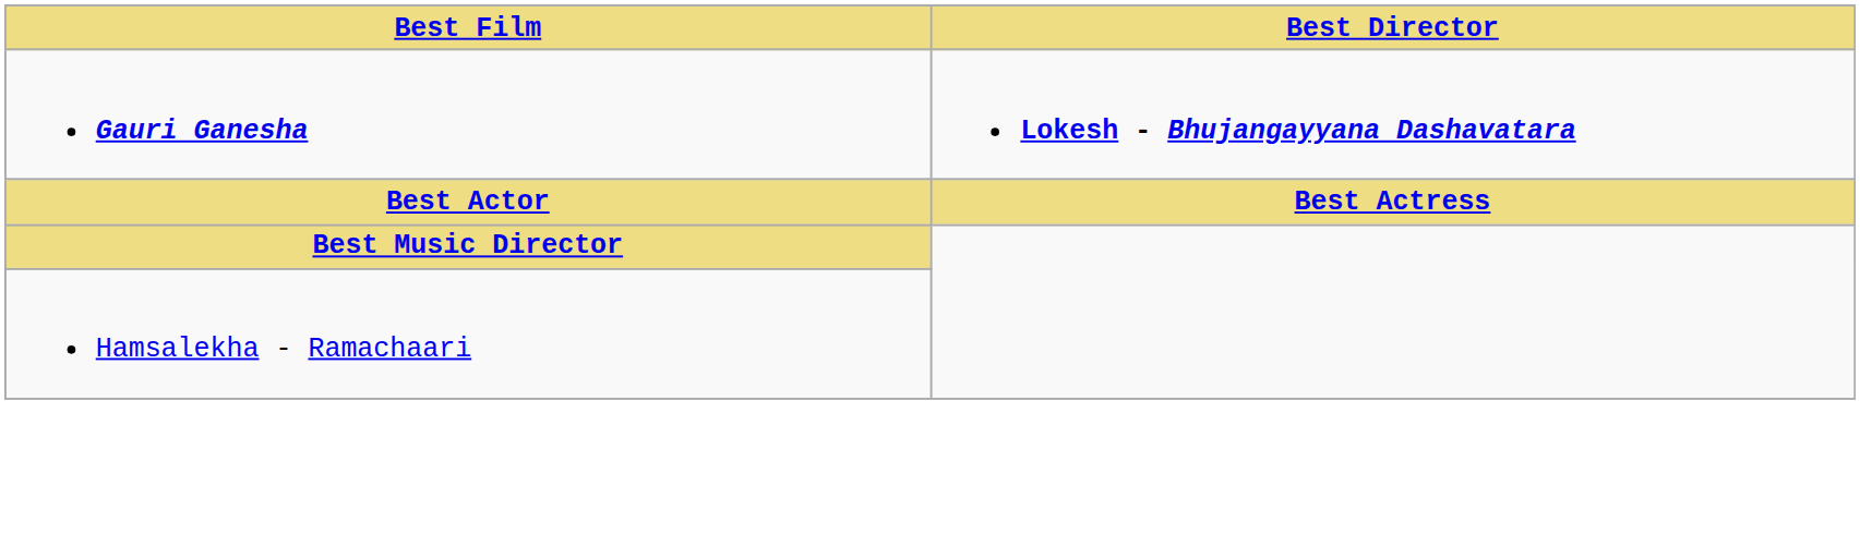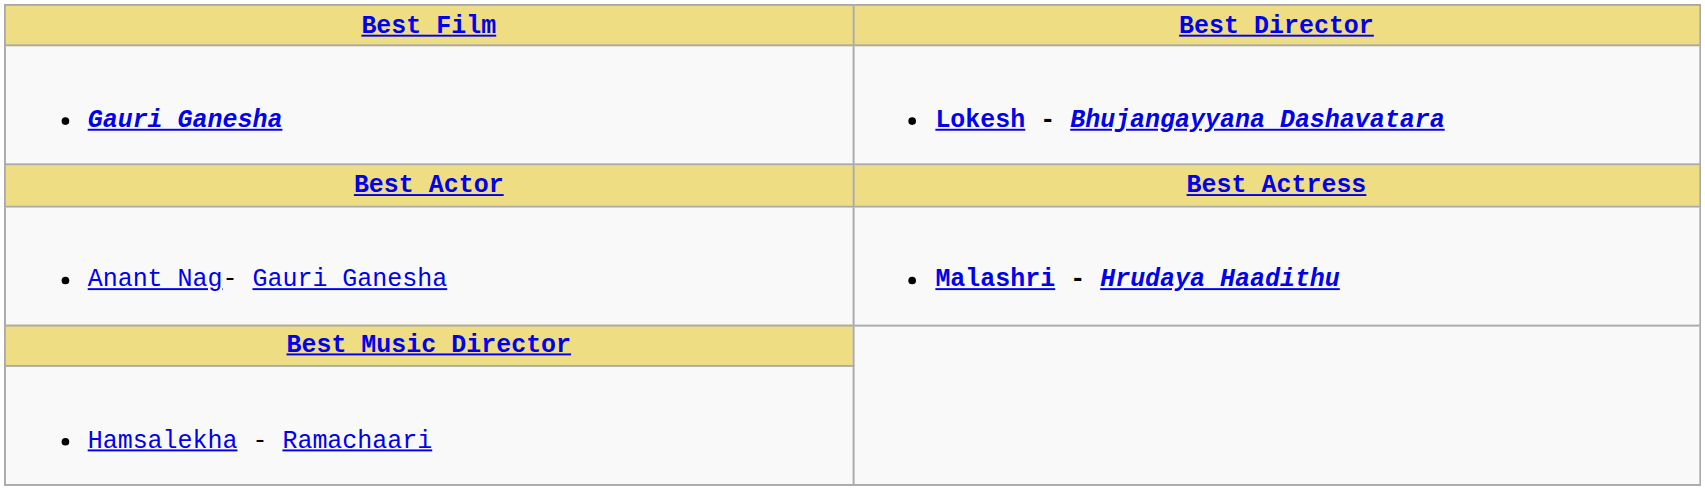 <table class="wikitable" width=100% |>
 <tr>
 <th !  style="background:#eedd82; text-align:center; width:50%;"><a href='#'>Best Film</a></th>
 <th !  style="background:#eedd82; text-align:center; width:50%;"><a href='#'>Best Director</a></th>
 </tr>
 <tr>
 <td valign="top"><br><ul><li><strong><em><a href='#'>Gauri Ganesha</a></em></strong></li></ul></td>
 <td valign="top"><br><ul><li><strong><a href='#'>Lokesh</a> -  <em><a href='#'>Bhujangayyana Dashavatara</a><strong><em></li></ul></td>
 </tr>
 <tr>
 <th ! style="background:#eedd82; text-align:center;"><a href='#'>Best Actor</a></th>
 <th ! style="background:#eedd82; text-align:center;"><a href='#'>Best Actress</a></th>
 </tr>
 <tr>
+<td><br><ul><li></strong><a href='#'>Anant Nag</a>- </em><a href='#'>Gauri Ganesha</a></em></strong></li></ul></td>
+<td><br><ul><li><strong><a href='#'>Malashri</a> - <em><a href='#'>Hrudaya Haadithu</a><strong><em></li></ul></td>
+</tr>
+<tr>
 <th ! style="background:#eedd82; text-align:center;"><a href='#'>Best Music Director</a></th>
 </tr>
 <tr>
 <td><br><ul><li></strong><a href='#'>Hamsalekha</a> - </em><a href='#'>Ramachaari</a></em></strong></li></ul></td>
 </tr>
 </table>
